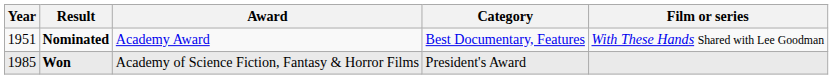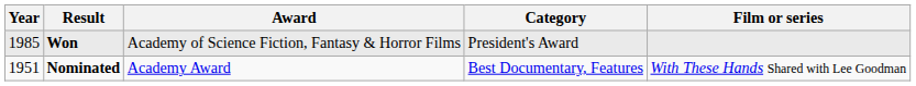 <table class="wikitable" style="font-size: 90%;">
 <tr>
 <th>Year</th>
 <th>Result</th>
 <th>Award</th>
 <th>Category</th>
 <th>Film or series</th>
 </tr>
+<tr style="background-color: #EAEAEA;">
+<td>1985</td>
+<td><strong>Won</strong></td>
+<td>Academy of Science Fiction, Fantasy & Horror Films</td>
+<td>President's Award</td>
+<td></td>
+</tr>
 <tr>
 <td>1951</td>
 <td><strong>Nominated</strong></td>
 <td><a href='#'>Academy Award</a></td>
 <td><a href='#'>Best Documentary, Features</a></td>
 <td><em><a href='#'>With These Hands</a></em> <small>Shared with Lee Goodman</small></td>
 </tr>
-<tr style="background-color: #EAEAEA;">
-<td>1985</td>
-<td><strong>Won</strong></td>
-<td>Academy of Science Fiction, Fantasy & Horror Films</td>
-<td>President's Award</td>
-<td></td>
-</tr>
 </table>
